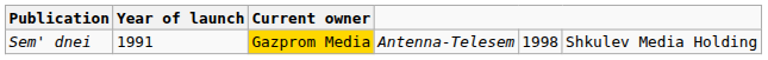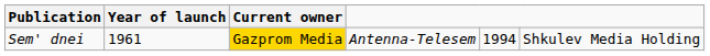 <table class="wikitable">
 <tr>
 <th>Publication</th>
 <th>Year of launch</th>
 <th>Current owner</th>
 </tr>
 <tr>
 <td><em>Sem' dnei</em></td>
-<td>1991</td>
+<td>1961</td>
 <td style="background: gold;">Gazprom Media</td>
 <td><em>Antenna-Telesem</em></td>
-<td>1998</td>
+<td>1994</td>
 <td>Shkulev Media Holding</td>
 </tr>
 </table>
